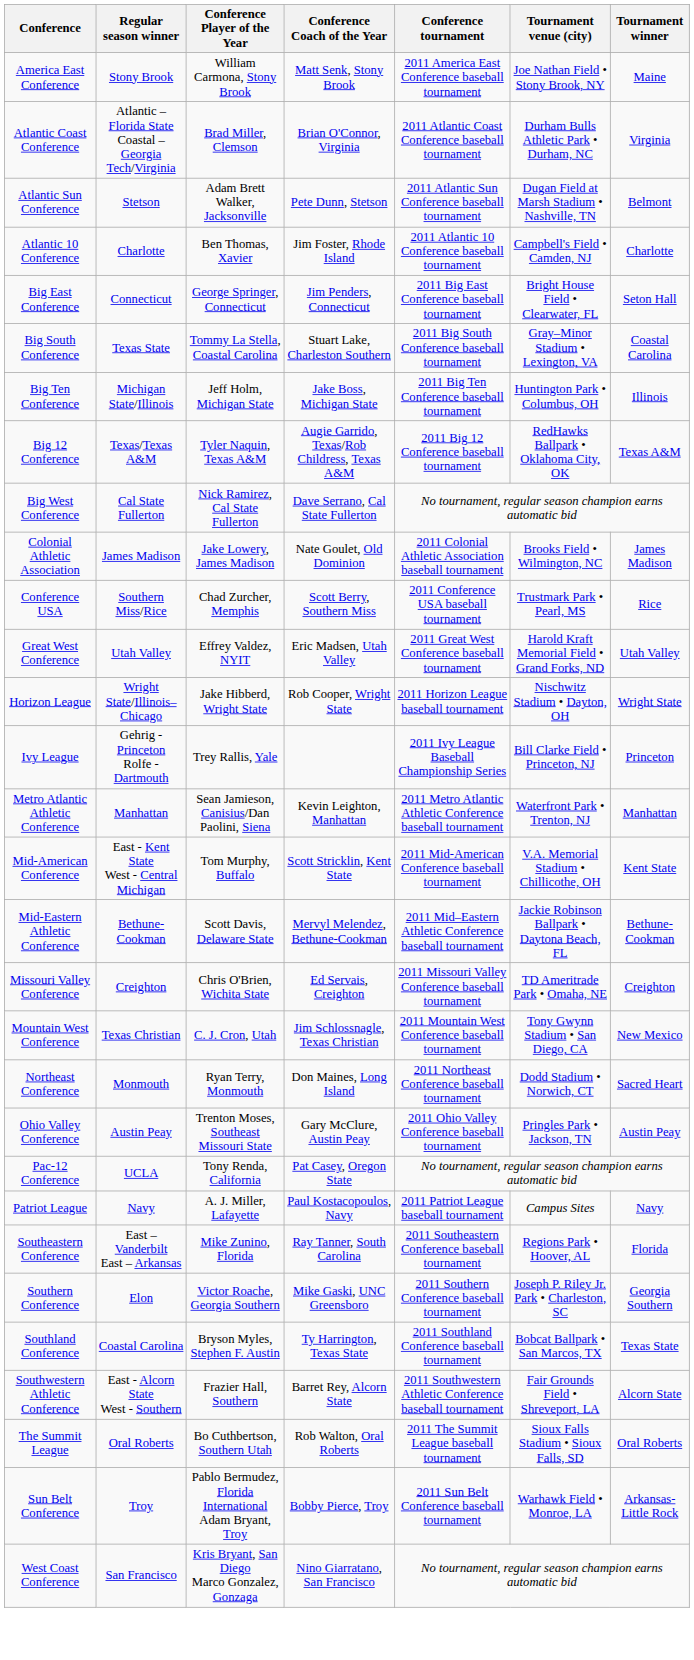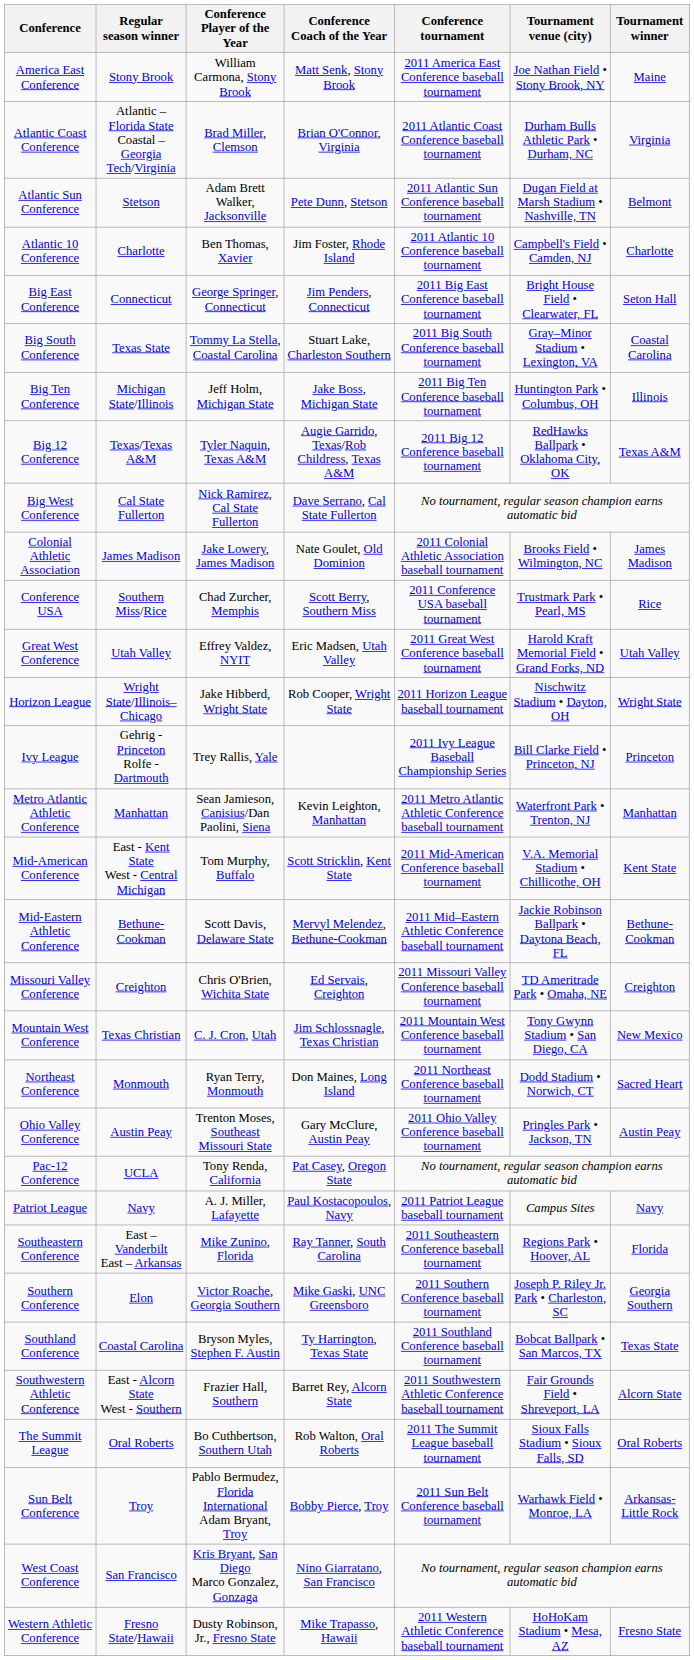 <table class="wikitable" style="text-align:center;">
 <tr>
 <th>Conference</th>
 <th>Regular <br> season winner</th>
 <th>Conference <br> Player of the Year</th>
 <th>Conference <br> Coach of the Year</th>
 <th>Conference <br> tournament</th>
 <th>Tournament <br> venue (city)</th>
 <th>Tournament <br> winner</th>
 </tr>
 <tr>
 <td><a href='#'>America East Conference</a></td>
 <td><a href='#'>Stony Brook</a></td>
 <td>William Carmona, <a href='#'>Stony Brook</a></td>
 <td><a href='#'>Matt Senk</a>, <a href='#'>Stony Brook</a></td>
 <td><a href='#'>2011 America East Conference baseball tournament</a></td>
 <td><a href='#'>Joe Nathan Field</a> • <a href='#'>Stony Brook, NY</a></td>
 <td><a href='#'>Maine</a></td>
 </tr>
 <tr>
 <td><a href='#'>Atlantic Coast Conference</a></td>
 <td>Atlantic – <a href='#'>Florida State</a><br>Coastal – <a href='#'>Georgia Tech</a>/<a href='#'>Virginia</a></td>
 <td><a href='#'>Brad Miller</a>, <a href='#'>Clemson</a></td>
 <td><a href='#'>Brian O'Connor</a>, <a href='#'>Virginia</a></td>
 <td><a href='#'>2011 Atlantic Coast Conference baseball tournament</a></td>
 <td><a href='#'>Durham Bulls Athletic Park</a> • <a href='#'>Durham, NC</a></td>
 <td><a href='#'>Virginia</a></td>
 </tr>
 <tr>
 <td><a href='#'>Atlantic Sun Conference</a></td>
 <td><a href='#'>Stetson</a></td>
 <td>Adam Brett Walker, <a href='#'>Jacksonville</a></td>
 <td><a href='#'>Pete Dunn</a>, <a href='#'>Stetson</a></td>
 <td><a href='#'>2011 Atlantic Sun Conference baseball tournament</a></td>
 <td><a href='#'>Dugan Field at Marsh Stadium</a> • <a href='#'>Nashville, TN</a></td>
 <td><a href='#'>Belmont</a></td>
 </tr>
 <tr>
 <td><a href='#'>Atlantic 10 Conference</a></td>
 <td><a href='#'>Charlotte</a></td>
 <td>Ben Thomas, <a href='#'>Xavier</a></td>
 <td>Jim Foster, <a href='#'>Rhode Island</a></td>
 <td><a href='#'>2011 Atlantic 10 Conference baseball tournament</a></td>
 <td><a href='#'>Campbell's Field</a> • <a href='#'>Camden, NJ</a></td>
 <td><a href='#'>Charlotte</a></td>
 </tr>
 <tr>
 <td><a href='#'>Big East Conference</a></td>
 <td><a href='#'>Connecticut</a></td>
 <td><a href='#'>George Springer</a>, <a href='#'>Connecticut</a></td>
 <td><a href='#'>Jim Penders</a>, <a href='#'>Connecticut</a></td>
 <td><a href='#'>2011 Big East Conference baseball tournament</a></td>
 <td><a href='#'>Bright House Field</a> • <a href='#'>Clearwater, FL</a></td>
 <td><a href='#'>Seton Hall</a></td>
 </tr>
 <tr>
 <td><a href='#'>Big South Conference</a></td>
 <td><a href='#'>Texas State</a></td>
 <td><a href='#'>Tommy La Stella</a>, <a href='#'>Coastal Carolina</a></td>
 <td>Stuart Lake, <a href='#'>Charleston Southern</a></td>
 <td><a href='#'>2011 Big South Conference baseball tournament</a></td>
 <td><a href='#'>Gray–Minor Stadium</a> • <a href='#'>Lexington, VA</a></td>
 <td><a href='#'>Coastal Carolina</a></td>
 </tr>
 <tr>
 <td><a href='#'>Big Ten Conference</a></td>
 <td><a href='#'>Michigan State</a>/<a href='#'>Illinois</a></td>
 <td>Jeff Holm, <a href='#'>Michigan State</a></td>
 <td><a href='#'>Jake Boss</a>, <a href='#'>Michigan State</a></td>
 <td><a href='#'>2011 Big Ten Conference baseball tournament</a></td>
 <td><a href='#'>Huntington Park</a> • <a href='#'>Columbus, OH</a></td>
 <td><a href='#'>Illinois</a></td>
 </tr>
 <tr>
 <td><a href='#'>Big 12 Conference</a></td>
 <td><a href='#'>Texas</a>/<a href='#'>Texas A&M</a></td>
 <td><a href='#'>Tyler Naquin</a>, <a href='#'>Texas A&M</a></td>
 <td><a href='#'>Augie Garrido</a>, <a href='#'>Texas</a>/<a href='#'>Rob Childress</a>, <a href='#'>Texas A&M</a></td>
 <td><a href='#'>2011 Big 12 Conference baseball tournament</a></td>
 <td><a href='#'>RedHawks Ballpark</a> • <a href='#'>Oklahoma City, OK</a></td>
 <td><a href='#'>Texas A&M</a></td>
 </tr>
 <tr>
 <td><a href='#'>Big West Conference</a></td>
 <td><a href='#'>Cal State Fullerton</a></td>
 <td><a href='#'>Nick Ramirez</a>, <a href='#'>Cal State Fullerton</a></td>
 <td><a href='#'>Dave Serrano</a>, <a href='#'>Cal State Fullerton</a></td>
 <td colspan=3><em>No tournament, regular season champion earns automatic bid</em></td>
 </tr>
 <tr>
 <td><a href='#'>Colonial Athletic Association</a></td>
 <td><a href='#'>James Madison</a></td>
 <td><a href='#'>Jake Lowery</a>, <a href='#'>James Madison</a></td>
 <td>Nate Goulet, <a href='#'>Old Dominion</a></td>
 <td><a href='#'>2011 Colonial Athletic Association baseball tournament</a></td>
 <td><a href='#'>Brooks Field</a> • <a href='#'>Wilmington, NC</a></td>
 <td><a href='#'>James Madison</a></td>
 </tr>
 <tr>
 <td><a href='#'>Conference USA</a></td>
 <td><a href='#'>Southern Miss</a>/<a href='#'>Rice</a></td>
 <td>Chad Zurcher, <a href='#'>Memphis</a></td>
 <td><a href='#'>Scott Berry</a>, <a href='#'>Southern Miss</a></td>
 <td><a href='#'>2011 Conference USA baseball tournament</a></td>
 <td><a href='#'>Trustmark Park</a> • <a href='#'>Pearl, MS</a></td>
 <td><a href='#'>Rice</a></td>
 </tr>
 <tr>
 <td><a href='#'>Great West Conference</a></td>
 <td><a href='#'>Utah Valley</a></td>
 <td>Effrey Valdez, <a href='#'>NYIT</a></td>
 <td>Eric Madsen, <a href='#'>Utah Valley</a></td>
 <td><a href='#'>2011 Great West Conference baseball tournament</a></td>
 <td><a href='#'>Harold Kraft Memorial Field</a> • <a href='#'>Grand Forks, ND</a></td>
 <td><a href='#'>Utah Valley</a></td>
 </tr>
 <tr>
 <td><a href='#'>Horizon League</a></td>
 <td><a href='#'>Wright State</a>/<a href='#'>Illinois–Chicago</a></td>
 <td>Jake Hibberd, <a href='#'>Wright State</a></td>
 <td>Rob Cooper, <a href='#'>Wright State</a></td>
 <td><a href='#'>2011 Horizon League baseball tournament</a></td>
 <td><a href='#'>Nischwitz Stadium</a> • <a href='#'>Dayton, OH</a></td>
 <td><a href='#'>Wright State</a></td>
 </tr>
 <tr>
 <td><a href='#'>Ivy League</a></td>
 <td>Gehrig - <a href='#'>Princeton</a><br>Rolfe - <a href='#'>Dartmouth</a></td>
 <td>Trey Rallis, <a href='#'>Yale</a></td>
 <td></td>
 <td><a href='#'>2011 Ivy League Baseball Championship Series</a></td>
 <td><a href='#'>Bill Clarke Field</a> • <a href='#'>Princeton, NJ</a></td>
 <td><a href='#'>Princeton</a></td>
 </tr>
 <tr>
 <td><a href='#'>Metro Atlantic Athletic Conference</a></td>
 <td><a href='#'>Manhattan</a></td>
 <td>Sean Jamieson, <a href='#'>Canisius</a>/Dan Paolini, <a href='#'>Siena</a></td>
 <td>Kevin Leighton, <a href='#'>Manhattan</a></td>
 <td><a href='#'>2011 Metro Atlantic Athletic Conference baseball tournament</a></td>
 <td><a href='#'>Waterfront Park</a> • <a href='#'>Trenton, NJ</a></td>
 <td><a href='#'>Manhattan</a></td>
 </tr>
 <tr>
 <td><a href='#'>Mid-American Conference</a></td>
 <td>East - <a href='#'>Kent State</a><br>West - <a href='#'>Central Michigan</a></td>
 <td>Tom Murphy, <a href='#'>Buffalo</a></td>
 <td><a href='#'>Scott Stricklin</a>, <a href='#'>Kent State</a></td>
 <td><a href='#'>2011 Mid-American Conference baseball tournament</a></td>
 <td><a href='#'>V.A. Memorial Stadium</a> • <a href='#'>Chillicothe, OH</a></td>
 <td><a href='#'>Kent State</a></td>
 </tr>
 <tr>
 <td><a href='#'>Mid-Eastern Athletic Conference</a></td>
 <td><a href='#'>Bethune-Cookman</a></td>
 <td>Scott Davis, <a href='#'>Delaware State</a></td>
 <td><a href='#'>Mervyl Melendez</a>, <a href='#'>Bethune-Cookman</a></td>
 <td><a href='#'>2011 Mid–Eastern Athletic Conference baseball tournament</a></td>
 <td><a href='#'>Jackie Robinson Ballpark</a> • <a href='#'>Daytona Beach, FL</a></td>
 <td><a href='#'>Bethune-Cookman</a></td>
 </tr>
 <tr>
 <td><a href='#'>Missouri Valley Conference</a></td>
 <td><a href='#'>Creighton</a></td>
 <td>Chris O'Brien, <a href='#'>Wichita State</a></td>
 <td><a href='#'>Ed Servais</a>, <a href='#'>Creighton</a></td>
 <td><a href='#'>2011 Missouri Valley Conference baseball tournament</a></td>
 <td><a href='#'>TD Ameritrade Park</a> • <a href='#'>Omaha, NE</a></td>
 <td><a href='#'>Creighton</a></td>
 </tr>
 <tr>
 <td><a href='#'>Mountain West Conference</a></td>
 <td><a href='#'>Texas Christian</a></td>
 <td><a href='#'>C. J. Cron</a>, <a href='#'>Utah</a></td>
 <td><a href='#'>Jim Schlossnagle</a>, <a href='#'>Texas Christian</a></td>
 <td><a href='#'>2011 Mountain West Conference baseball tournament</a></td>
 <td><a href='#'>Tony Gwynn Stadium</a> • <a href='#'>San Diego, CA</a></td>
 <td><a href='#'>New Mexico</a></td>
 </tr>
 <tr>
 <td><a href='#'>Northeast Conference</a></td>
 <td><a href='#'>Monmouth</a></td>
 <td>Ryan Terry, <a href='#'>Monmouth</a></td>
 <td>Don Maines, <a href='#'>Long Island</a></td>
 <td><a href='#'>2011 Northeast Conference baseball tournament</a></td>
 <td><a href='#'>Dodd Stadium</a> • <a href='#'>Norwich, CT</a></td>
 <td><a href='#'>Sacred Heart</a></td>
 </tr>
 <tr>
 <td><a href='#'>Ohio Valley Conference</a></td>
 <td><a href='#'>Austin Peay</a></td>
 <td>Trenton Moses, <a href='#'>Southeast Missouri State</a></td>
 <td>Gary McClure, <a href='#'>Austin Peay</a></td>
 <td><a href='#'>2011 Ohio Valley Conference baseball tournament</a></td>
 <td><a href='#'>Pringles Park</a> • <a href='#'>Jackson, TN</a></td>
 <td><a href='#'>Austin Peay</a></td>
 </tr>
 <tr>
 <td><a href='#'>Pac-12 Conference</a></td>
 <td><a href='#'>UCLA</a></td>
 <td>Tony Renda, <a href='#'>California</a></td>
 <td><a href='#'>Pat Casey</a>, <a href='#'>Oregon State</a></td>
 <td colspan=3><em>No tournament, regular season champion earns automatic bid</em></td>
 </tr>
 <tr>
 <td><a href='#'>Patriot League</a></td>
 <td><a href='#'>Navy</a></td>
 <td>A. J. Miller, <a href='#'>Lafayette</a></td>
 <td><a href='#'>Paul Kostacopoulos</a>, <a href='#'>Navy</a></td>
 <td><a href='#'>2011 Patriot League baseball tournament</a></td>
 <td><em>Campus Sites</em></td>
 <td><a href='#'>Navy</a></td>
 </tr>
 <tr>
 <td><a href='#'>Southeastern Conference</a></td>
 <td>East – <a href='#'>Vanderbilt</a><br>East – <a href='#'>Arkansas</a></td>
 <td><a href='#'>Mike Zunino</a>, <a href='#'>Florida</a></td>
 <td><a href='#'>Ray Tanner</a>, <a href='#'>South Carolina</a></td>
 <td><a href='#'>2011 Southeastern Conference baseball tournament</a></td>
 <td><a href='#'>Regions Park</a> • <a href='#'>Hoover, AL</a></td>
 <td><a href='#'>Florida</a></td>
 </tr>
 <tr>
 <td><a href='#'>Southern Conference</a></td>
 <td><a href='#'>Elon</a></td>
 <td><a href='#'>Victor Roache</a>, <a href='#'>Georgia Southern</a></td>
 <td><a href='#'>Mike Gaski</a>, <a href='#'>UNC Greensboro</a></td>
 <td><a href='#'>2011 Southern Conference baseball tournament</a></td>
 <td><a href='#'>Joseph P. Riley Jr. Park</a> • <a href='#'>Charleston, SC</a></td>
 <td><a href='#'>Georgia Southern</a></td>
 </tr>
 <tr>
 <td><a href='#'>Southland Conference</a></td>
 <td><a href='#'>Coastal Carolina</a></td>
 <td>Bryson Myles, <a href='#'>Stephen F. Austin</a></td>
 <td><a href='#'>Ty Harrington</a>, <a href='#'>Texas State</a></td>
 <td><a href='#'>2011 Southland Conference baseball tournament</a></td>
 <td><a href='#'>Bobcat Ballpark</a> • <a href='#'>San Marcos, TX</a></td>
 <td><a href='#'>Texas State</a></td>
 </tr>
 <tr>
 <td><a href='#'>Southwestern Athletic Conference</a></td>
 <td>East - <a href='#'>Alcorn State</a><br>West - <a href='#'>Southern</a></td>
 <td>Frazier Hall, <a href='#'>Southern</a></td>
 <td>Barret Rey, <a href='#'>Alcorn State</a></td>
 <td><a href='#'>2011 Southwestern Athletic Conference baseball tournament</a></td>
 <td><a href='#'>Fair Grounds Field</a> • <a href='#'>Shreveport, LA</a></td>
 <td><a href='#'>Alcorn State</a></td>
 </tr>
 <tr>
 <td><a href='#'>The Summit League</a></td>
 <td><a href='#'>Oral Roberts</a></td>
 <td>Bo Cuthbertson, <a href='#'>Southern Utah</a></td>
 <td>Rob Walton, <a href='#'>Oral Roberts</a></td>
 <td><a href='#'>2011 The Summit League baseball tournament</a></td>
 <td><a href='#'>Sioux Falls Stadium</a> • <a href='#'>Sioux Falls, SD</a></td>
 <td><a href='#'>Oral Roberts</a></td>
 </tr>
 <tr>
 <td><a href='#'>Sun Belt Conference</a></td>
 <td><a href='#'>Troy</a></td>
 <td>Pablo Bermudez, <a href='#'>Florida International</a><br>Adam Bryant, <a href='#'>Troy</a></td>
 <td><a href='#'>Bobby Pierce</a>, <a href='#'>Troy</a></td>
 <td><a href='#'>2011 Sun Belt Conference baseball tournament</a></td>
 <td><a href='#'>Warhawk Field</a> • <a href='#'>Monroe, LA</a></td>
 <td><a href='#'>Arkansas-Little Rock</a></td>
 </tr>
 <tr>
 <td><a href='#'>West Coast Conference</a></td>
 <td><a href='#'>San Francisco</a></td>
 <td><a href='#'>Kris Bryant</a>, <a href='#'>San Diego</a><br>Marco Gonzalez, <a href='#'>Gonzaga</a></td>
 <td><a href='#'>Nino Giarratano</a>, <a href='#'>San Francisco</a></td>
 <td colspan=3><em>No tournament, regular season champion earns automatic bid</em></td>
 </tr>
+<tr>
+<td><a href='#'>Western Athletic Conference</a></td>
+<td><a href='#'>Fresno State</a>/<a href='#'>Hawaii</a></td>
+<td>Dusty Robinson, Jr., <a href='#'>Fresno State</a></td>
+<td><a href='#'>Mike Trapasso</a>, <a href='#'>Hawaii</a></td>
+<td><a href='#'>2011 Western Athletic Conference baseball tournament</a></td>
+<td><a href='#'>HoHoKam Stadium</a> • <a href='#'>Mesa, AZ</a></td>
+<td><a href='#'>Fresno State</a></td>
+</tr>
 </table>
